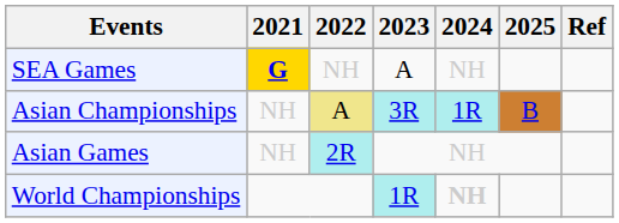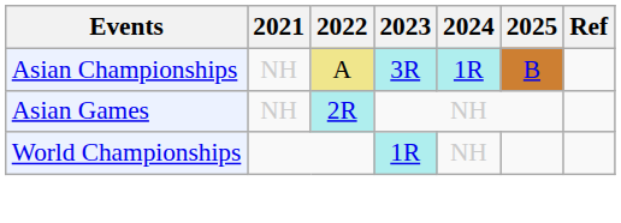 <table class="wikitable" style="font-size: 90%; text-align:center">
 <tr>
 <th>Events</th>
 <th>2021</th>
 <th>2022</th>
 <th>2023</th>
 <th>2024</th>
 <th>2025</th>
 <th>Ref</th>
-</tr>
-<tr>
-<td bgcolor="#ECF2FF"; align="left"><a href='#'>SEA Games</a></td>
-<td bgcolor=gold><a href='#'><strong>G</strong></a></td>
-<td style=color:#ccc>NH</td>
-<td>A</td>
-<td style=color:#ccc>NH</td>
-<td></td>
-<td></td>
 </tr>
 <tr>
 <td bgcolor="#ECF2FF"; align="left"><a href='#'>Asian Championships</a></td>
 <td 2021; style=color:#ccc>NH</td>
 <td style="background: khaki;">A</td>
 <td bgcolor=AFEEEE><a href='#'>3R</a></td>
 <td bgcolor=AFEEEE><a href='#'>1R</a></td>
 <td bgcolor=CD7F32><a href='#'>B</a></td>
 <td></td>
 </tr>
 <tr>
 <td bgcolor="#ECF2FF"; align="left"><a href='#'>Asian Games</a></td>
 <td style=color:#ccc>NH</td>
 <td bgcolor=AFEEEE><a href='#'>2R</a></td>
 <td colspan="3" style=color:#ccc>NH</td>
 <td></td>
 </tr>
 <tr>
 <td bgcolor="#ECF2FF"; align="left"><a href='#'>World Championships</a></td>
 <td 2021-2022; colspan="2"></td>
 <td bgcolor=AFEEEE><a href='#'>1R</a></td>
-<td style=color:#ccc><strong>NH</strong></td>
+<td style=color:#ccc>NH</td>
 <td></td>
 <td></td>
 </tr>
 </table>
